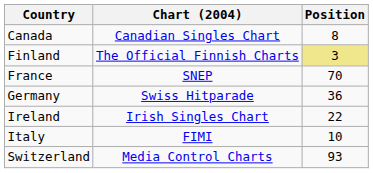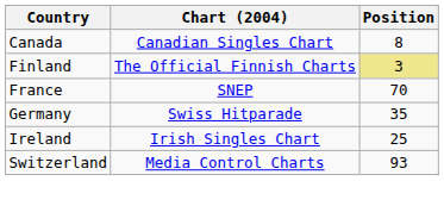 <table class="wikitable">
 <tr>
 <th>Country</th>
 <th>Chart (2004)</th>
 <th>Position</th>
 </tr>
 <tr>
 <td>Canada</td>
 <td style="text-align:center;"><a href='#'>Canadian Singles Chart</a></td>
 <td style="text-align:center;">8</td>
 </tr>
 <tr>
 <td>Finland</td>
 <td style="text-align:center;"><a href='#'>The Official Finnish Charts</a></td>
 <td style="background: khaki; text-align:center;">3</td>
 </tr>
 <tr>
 <td>France</td>
 <td style="text-align:center;"><a href='#'>SNEP</a></td>
 <td style="text-align:center;">70</td>
 </tr>
 <tr>
 <td>Germany</td>
 <td style="text-align:center;"><a href='#'>Swiss Hitparade</a></td>
-<td style="text-align:center;">36</td>
+<td style="text-align:center;">35</td>
 </tr>
 <tr>
 <td>Ireland</td>
 <td style="text-align:center;"><a href='#'>Irish Singles Chart</a></td>
-<td style="text-align:center;">22</td>
-</tr>
-<tr>
-<td>Italy</td>
-<td style="text-align:center;"><a href='#'>FIMI</a></td>
-<td style="text-align:center;">10</td>
+<td style="text-align:center;">25</td>
 </tr>
 <tr>
 <td>Switzerland</td>
 <td style="text-align:center;"><a href='#'>Media Control Charts</a></td>
 <td style="text-align:center;">93</td>
 </tr>
 </table>
